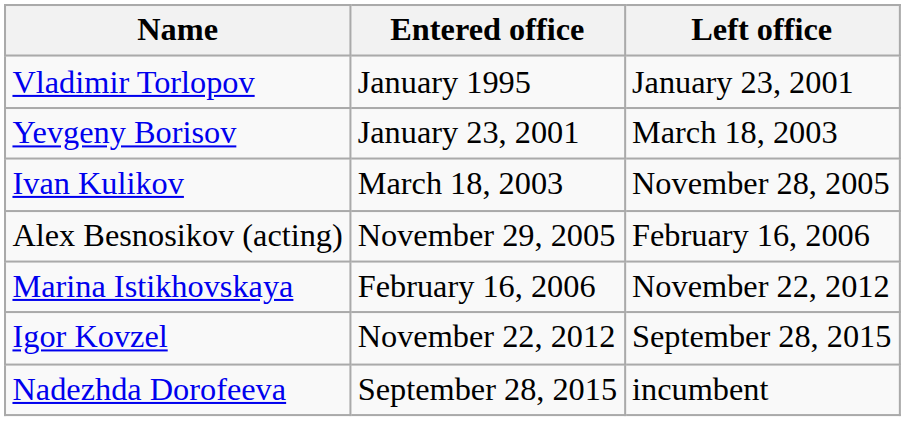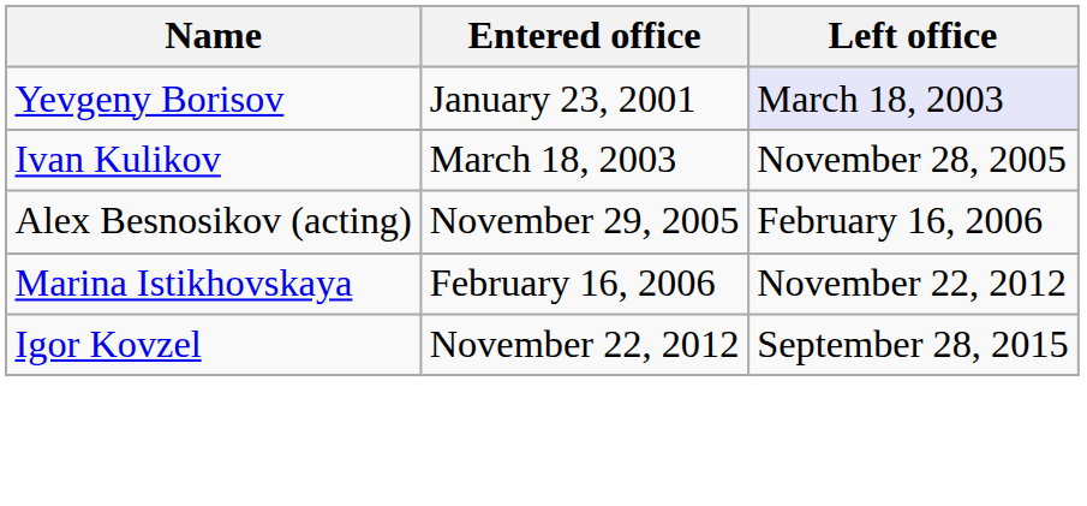 <table class="wikitable">
 <tr>
 <th>Name</th>
 <th>Entered office</th>
 <th>Left office</th>
 </tr>
 <tr>
-<td><a href='#'>Vladimir Torlopov</a></td>
-<td>January 1995</td>
-<td>January 23, 2001</td>
-</tr>
-<tr>
 <td><a href='#'>Yevgeny Borisov</a></td>
 <td>January 23, 2001</td>
-<td>March 18, 2003</td>
+<td style="background: lavender;">March 18, 2003</td>
 </tr>
 <tr>
 <td><a href='#'>Ivan Kulikov</a></td>
 <td>March 18, 2003</td>
 <td>November 28, 2005</td>
 </tr>
 <tr>
 <td>Alex Besnosikov (acting)</td>
 <td>November 29, 2005</td>
 <td>February 16, 2006</td>
 </tr>
 <tr>
 <td><a href='#'>Marina Istikhovskaya</a></td>
 <td>February 16, 2006</td>
 <td>November 22, 2012</td>
 </tr>
 <tr>
 <td><a href='#'>Igor Kovzel</a></td>
 <td>November 22, 2012</td>
 <td>September 28, 2015</td>
 </tr>
-<tr>
-<td><a href='#'>Nadezhda Dorofeeva</a></td>
-<td>September 28, 2015</td>
-<td>incumbent</td>
-</tr>
 </table>
